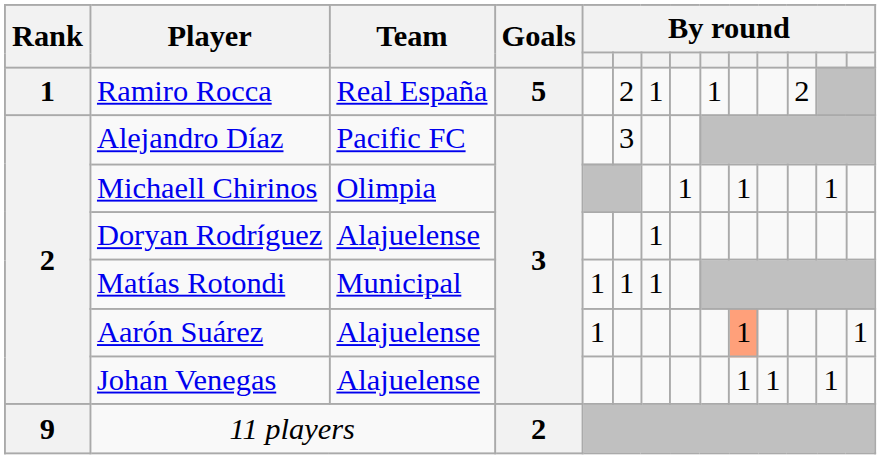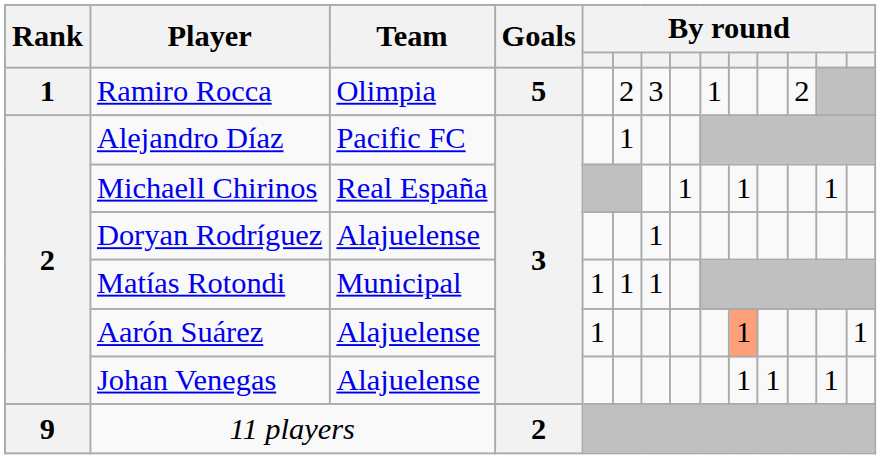 <table class="wikitable" style="text-align:center">
 <tr>
 <th rowspan=2>Rank</th>
 <th rowspan=2>Player</th>
 <th rowspan=2>Team</th>
 <th rowspan=2>Goals</th>
 <th colspan=10>By round</th>
 </tr>
 <tr>
 <th></th>
 <th></th>
 <th></th>
 <th></th>
 <th></th>
 <th></th>
 <th></th>
 <th></th>
 <th></th>
 <th></th>
 </tr>
 <tr>
 <th>1</th>
 <td align="left"> <a href='#'>Ramiro Rocca</a></td>
-<td align="left"> <a href='#'>Real España</a></td>
+<td align="left"> <a href='#'>Olimpia</a></td>
 <th>5</th>
 <td></td>
 <td>2</td>
-<td>1</td>
+<td>3</td>
 <td></td>
 <td>1</td>
 <td></td>
 <td></td>
 <td>2</td>
 <td bgcolor="silver" colspan=2></td>
 </tr>
 <tr>
 <th rowspan=6>2</th>
 <td align="left"> <a href='#'>Alejandro Díaz</a></td>
 <td align="left"> <a href='#'>Pacific FC</a></td>
 <th rowspan=6>3</th>
 <td></td>
-<td>3</td>
+<td>1</td>
 <td></td>
 <td></td>
 <td bgcolor="silver" colspan=6></td>
 </tr>
 <tr>
 <td align="left"> <a href='#'>Michaell Chirinos</a></td>
-<td align="left"> <a href='#'>Olimpia</a></td>
+<td align="left"> <a href='#'>Real España</a></td>
 <td bgcolor="silver" colspan=2></td>
 <td></td>
 <td>1</td>
 <td></td>
 <td>1</td>
 <td></td>
 <td></td>
 <td>1</td>
 <td></td>
 </tr>
 <tr>
 <td align="left"> <a href='#'>Doryan Rodríguez</a></td>
 <td align="left"> <a href='#'>Alajuelense</a></td>
 <td></td>
 <td></td>
 <td>1</td>
 <td></td>
 <td></td>
 <td></td>
 <td></td>
 <td></td>
 <td></td>
 <td></td>
 </tr>
 <tr>
 <td align="left"> <a href='#'>Matías Rotondi</a></td>
 <td align="left"> <a href='#'>Municipal</a></td>
 <td>1</td>
 <td>1</td>
 <td>1</td>
 <td></td>
 <td bgcolor="silver" colspan=6></td>
 </tr>
 <tr>
 <td align="left"> <a href='#'>Aarón Suárez</a></td>
 <td align="left"> <a href='#'>Alajuelense</a></td>
 <td>1</td>
 <td></td>
 <td></td>
 <td></td>
 <td></td>
 <td style="background: lightsalmon;">1</td>
 <td></td>
 <td></td>
 <td></td>
 <td>1</td>
 </tr>
 <tr>
 <td align="left"> <a href='#'>Johan Venegas</a></td>
 <td align="left"> <a href='#'>Alajuelense</a></td>
 <td></td>
 <td></td>
 <td></td>
 <td></td>
 <td></td>
 <td>1</td>
 <td>1</td>
 <td></td>
 <td>1</td>
 <td></td>
 </tr>
 <tr>
 <th>9</th>
 <td colspan=2><em>11 players</em></td>
 <th>2</th>
 <td bgcolor="silver" colspan=10><br></td>
 </tr>
 </table>
